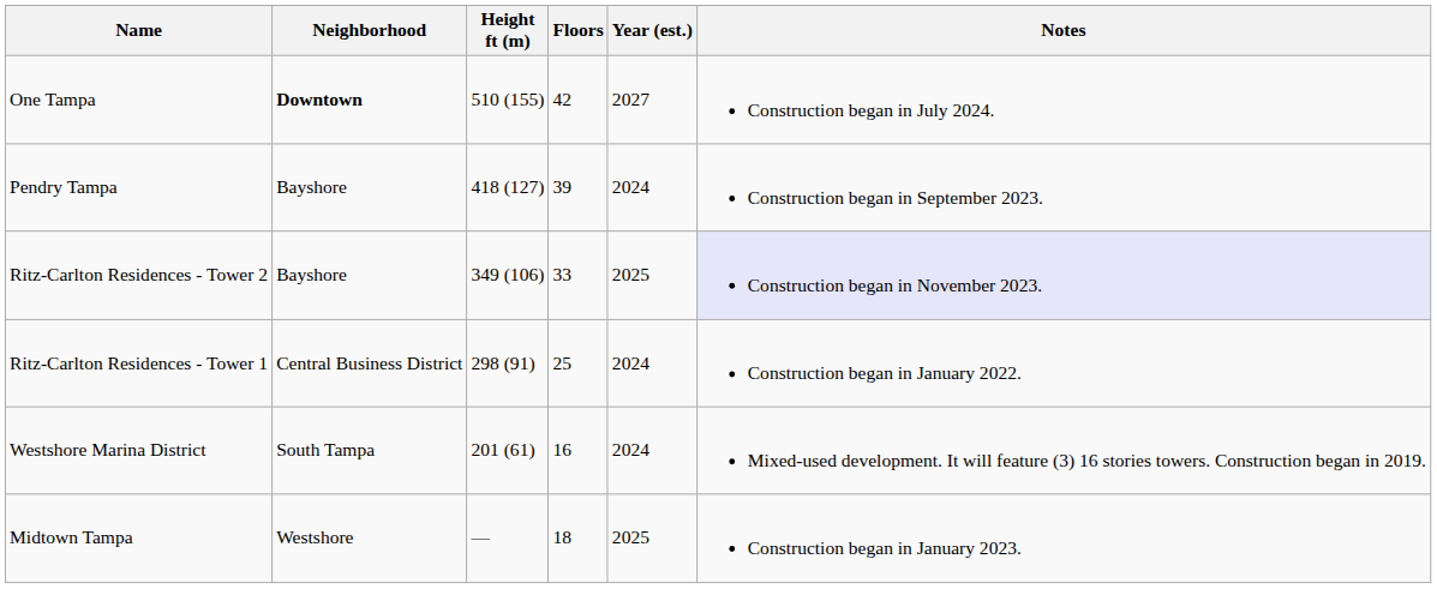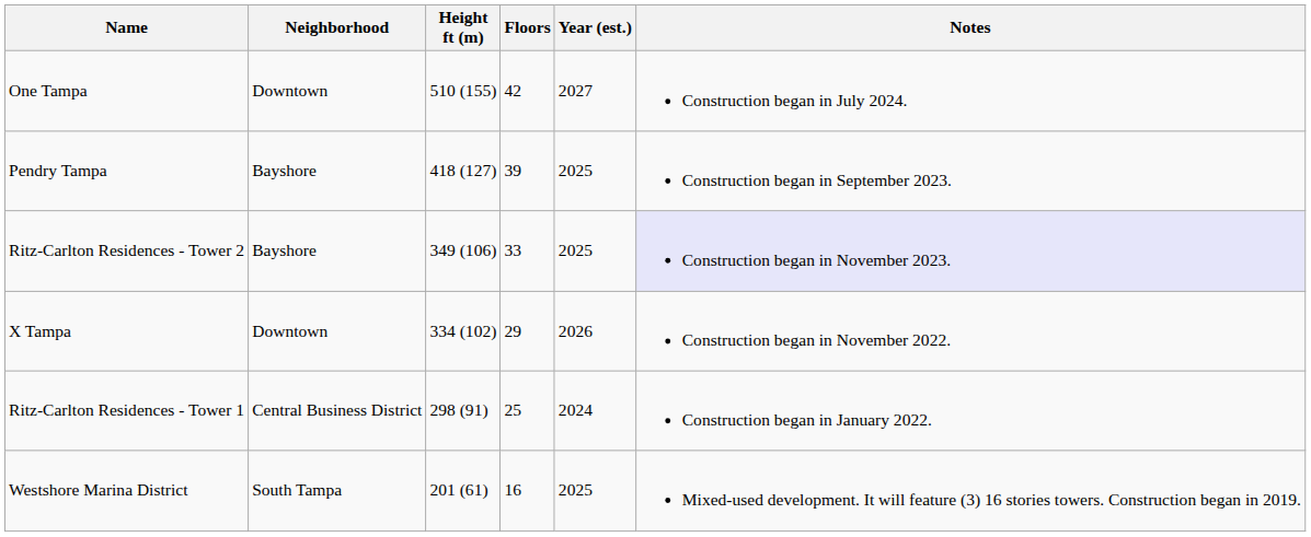 <table class="wikitable sortable">
 <tr>
 <th>Name</th>
 <th>Neighborhood</th>
 <th>Height<br>ft (m)</th>
 <th>Floors</th>
 <th>Year (est.)</th>
 <th>Notes</th>
 </tr>
 <tr>
 <td>One Tampa</td>
-<td><strong>Downtown</strong></td>
+<td>Downtown</td>
 <td>510 (155)</td>
 <td>42</td>
 <td>2027</td>
 <td><br><ul><li>Construction began in July 2024.</li></ul></td>
 </tr>
 <tr>
 <td>Pendry Tampa</td>
 <td>Bayshore</td>
 <td>418 (127)</td>
 <td>39</td>
-<td>2024</td>
+<td>2025</td>
 <td><br><ul><li>Construction began in September 2023.</li></ul></td>
 </tr>
 <tr>
 <td>Ritz-Carlton Residences - Tower 2</td>
 <td>Bayshore</td>
 <td>349 (106)</td>
 <td>33</td>
 <td>2025</td>
 <td style="background: lavender;"><br><ul><li>Construction began in November 2023.</li></ul></td>
+</tr>
+<tr>
+<td>X Tampa</td>
+<td>Downtown</td>
+<td>334 (102)</td>
+<td>29</td>
+<td>2026</td>
+<td><br><ul><li>Construction began in November 2022.</li></ul></td>
 </tr>
 <tr>
 <td>Ritz-Carlton Residences - Tower 1</td>
 <td>Central Business District</td>
 <td>298 (91)</td>
 <td>25</td>
 <td>2024</td>
 <td><br><ul><li>Construction began in January 2022.</li></ul></td>
 </tr>
 <tr>
 <td>Westshore Marina District</td>
 <td>South Tampa</td>
 <td>201 (61)</td>
 <td>16</td>
-<td>2024</td>
+<td>2025</td>
 <td><br><ul><li>Mixed-used development. It will feature (3) 16 stories towers. Construction began in 2019.</li></ul></td>
 </tr>
-<tr>
-<td>Midtown Tampa</td>
-<td>Westshore</td>
-<td>—</td>
-<td>18</td>
-<td>2025</td>
-<td><br><ul><li>Construction began in January 2023.</li></ul></td>
-</tr>
 </table>
